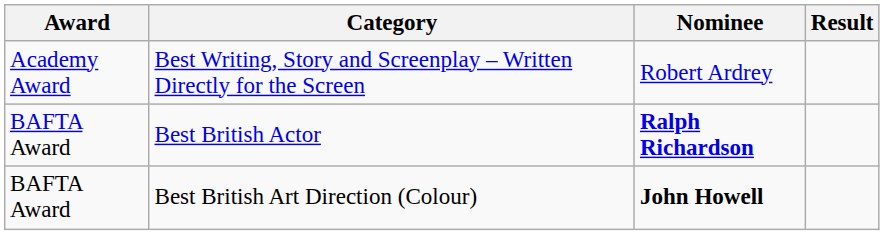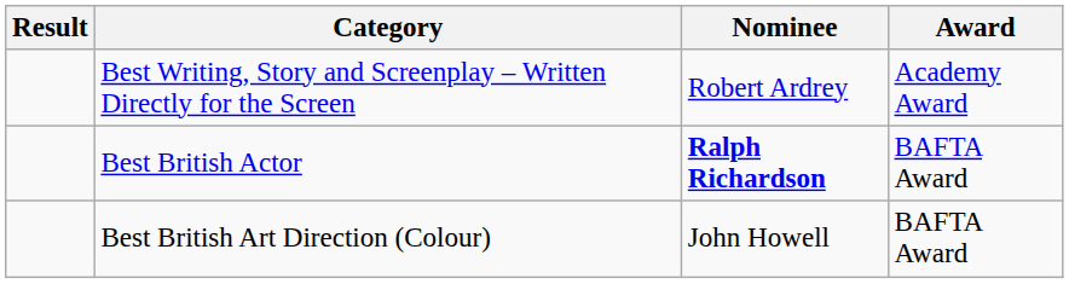 <table class="wikitable">
 <tr>
-<th>Award</th>
+<th>Result</th>
 <th>Category</th>
 <th>Nominee</th>
-<th>Result</th>
+<th>Award</th>
 </tr>
 <tr>
-<td><a href='#'>Academy Award</a></td>
+<td></td>
 <td><a href='#'>Best Writing, Story and Screenplay – Written Directly for the Screen</a></td>
 <td><a href='#'>Robert Ardrey</a></td>
-<td></td>
+<td><a href='#'>Academy Award</a></td>
 </tr>
 <tr>
-<td><a href='#'>BAFTA</a> Award</td>
+<td></td>
 <td><a href='#'>Best British Actor</a></td>
 <td><strong><a href='#'>Ralph Richardson</a></strong></td>
-<td></td>
+<td><a href='#'>BAFTA</a> Award</td>
 </tr>
 <tr>
+<td></td>
+<td>Best British Art Direction (Colour)</td>
+<td>John Howell</td>
 <td>BAFTA Award</td>
-<td>Best British Art Direction (Colour)</td>
-<td><strong>John Howell</strong></td>
-<td></td>
 </tr>
 </table>
